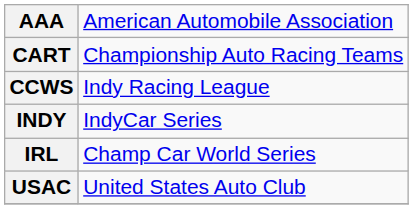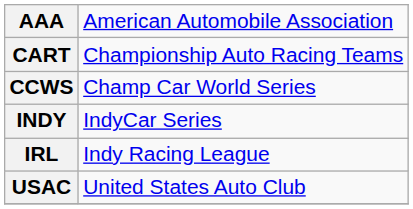 <table class="wikitable plainrowheaders">
 <tr>
 <th scope="row" style="text-align:center">AAA</th>
 <td><a href='#'>American Automobile Association</a></td>
 </tr>
 <tr>
 <th scope="row" style="text-align:center">CART</th>
 <td><a href='#'>Championship Auto Racing Teams</a></td>
 </tr>
 <tr>
 <th scope="row" style="text-align:center">CCWS</th>
-<td><a href='#'>Indy Racing League</a></td>
+<td><a href='#'>Champ Car World Series</a></td>
 </tr>
 <tr>
 <th scope="row" style="text-align:center">INDY</th>
 <td><a href='#'>IndyCar Series</a></td>
 </tr>
 <tr>
 <th scope="row" style="text-align:center">IRL</th>
-<td><a href='#'>Champ Car World Series</a></td>
+<td><a href='#'>Indy Racing League</a></td>
 </tr>
 <tr>
 <th scope="row" style="text-align:center">USAC</th>
 <td><a href='#'>United States Auto Club</a></td>
 </tr>
 <tr>
 </tr>
 </table>
